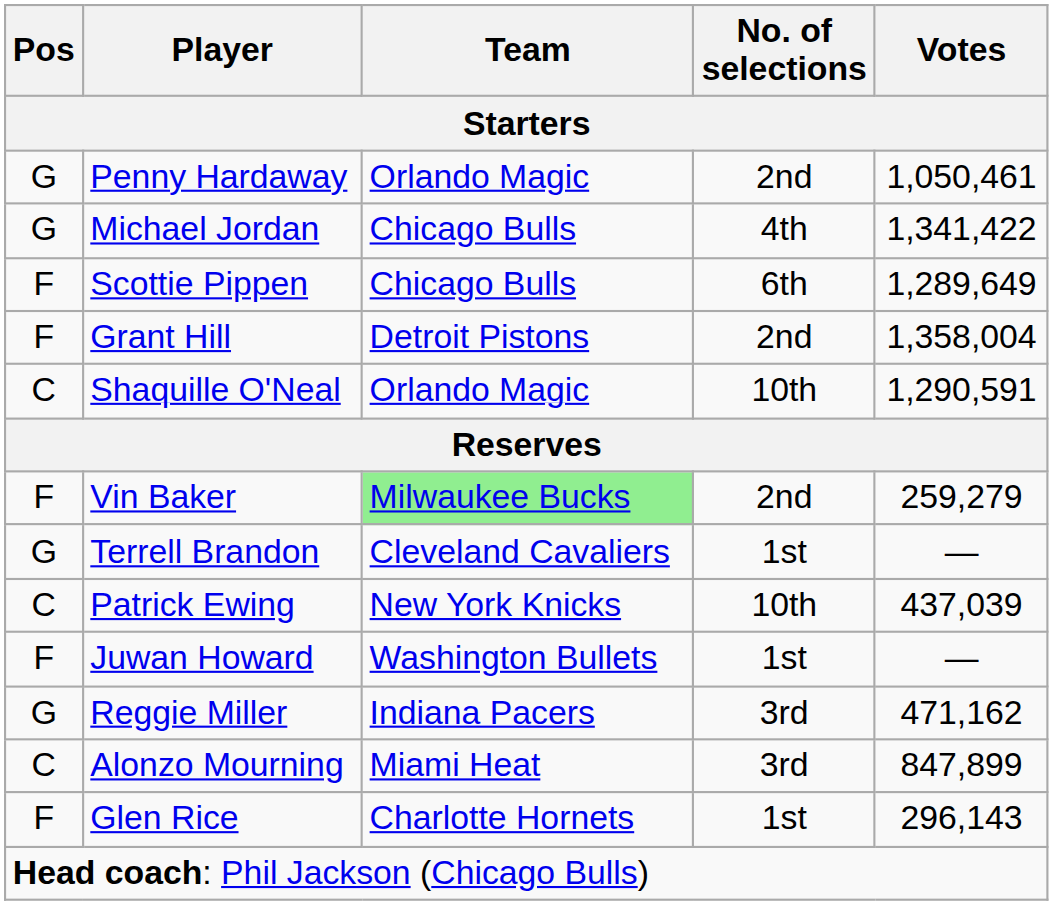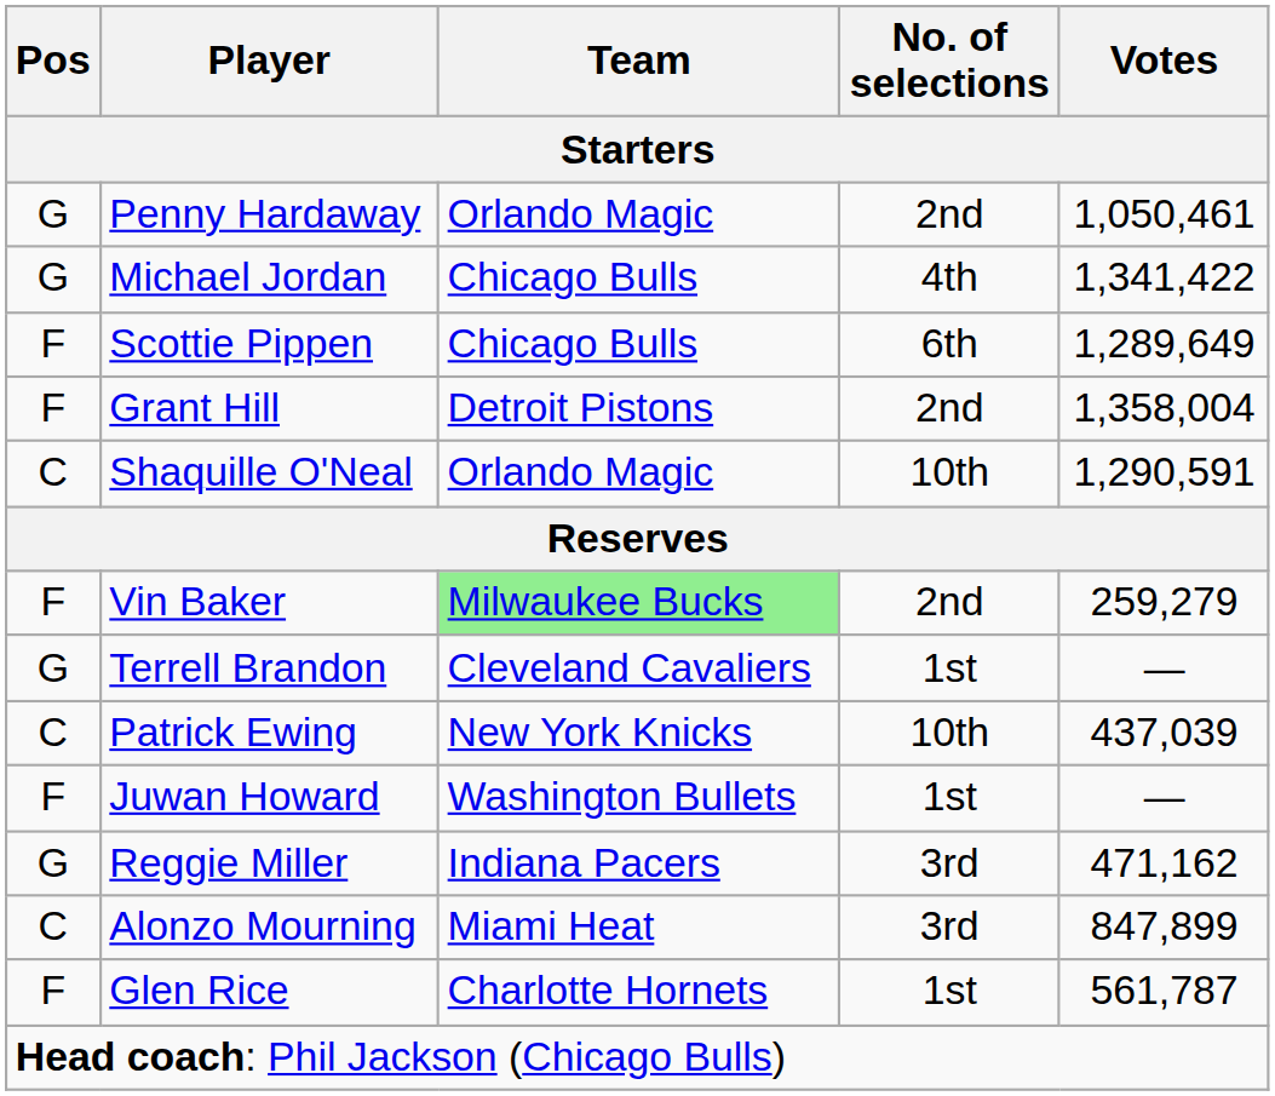 <table class="wikitable" style="text-align:center">
 <tr>
 <th scope="col" style="width:25px;">Pos</th>
 <th scope="col" style="width:125px;">Player</th>
 <th scope="col" style="width:150px;">Team</th>
 <th scope="col" style="width:75px;">No. of selections</th>
 <th scope="col" style="width:75px;">Votes</th>
 </tr>
 <tr>
 <th scope="col" colspan="5">Starters</th>
 </tr>
 <tr>
 <td>G</td>
 <td style="text-align:left"><a href='#'>Penny Hardaway</a></td>
 <td style="text-align:left"><a href='#'>Orlando Magic</a></td>
 <td>2nd</td>
 <td>1,050,461</td>
 </tr>
 <tr>
 <td>G</td>
 <td style="text-align:left"><a href='#'>Michael Jordan</a></td>
 <td style="text-align:left"><a href='#'>Chicago Bulls</a></td>
 <td>4th</td>
 <td>1,341,422</td>
 </tr>
 <tr>
 <td>F</td>
 <td style="text-align:left"><a href='#'>Scottie Pippen</a></td>
 <td style="text-align:left"><a href='#'>Chicago Bulls</a></td>
 <td>6th</td>
 <td>1,289,649</td>
 </tr>
 <tr>
 <td>F</td>
 <td style="text-align:left"><a href='#'>Grant Hill</a></td>
 <td style="text-align:left"><a href='#'>Detroit Pistons</a></td>
 <td>2nd</td>
 <td>1,358,004</td>
 </tr>
 <tr>
 <td>C</td>
 <td style="text-align:left"><a href='#'>Shaquille O'Neal</a></td>
 <td style="text-align:left"><a href='#'>Orlando Magic</a></td>
 <td>10th</td>
 <td>1,290,591</td>
 </tr>
 <tr>
 <th scope="col" colspan="5">Reserves</th>
 </tr>
 <tr>
 <td>F</td>
 <td style="text-align:left"><a href='#'>Vin Baker</a></td>
 <td style="background: lightgreen; text-align:left"><a href='#'>Milwaukee Bucks</a></td>
 <td>2nd</td>
 <td>259,279</td>
 </tr>
 <tr>
 <td>G</td>
 <td style="text-align:left"><a href='#'>Terrell Brandon</a></td>
 <td style="text-align:left"><a href='#'>Cleveland Cavaliers</a></td>
 <td>1st</td>
 <td>—</td>
 </tr>
 <tr>
 <td>C</td>
 <td style="text-align:left"><a href='#'>Patrick Ewing</a></td>
 <td style="text-align:left"><a href='#'>New York Knicks</a></td>
 <td>10th</td>
 <td>437,039</td>
 </tr>
 <tr>
 <td>F</td>
 <td style="text-align:left"><a href='#'>Juwan Howard</a></td>
 <td style="text-align:left"><a href='#'>Washington Bullets</a></td>
 <td>1st</td>
 <td>—</td>
 </tr>
 <tr>
 <td>G</td>
 <td style="text-align:left"><a href='#'>Reggie Miller</a></td>
 <td style="text-align:left"><a href='#'>Indiana Pacers</a></td>
 <td>3rd</td>
 <td>471,162</td>
 </tr>
 <tr>
 <td>C</td>
 <td style="text-align:left"><a href='#'>Alonzo Mourning</a></td>
 <td style="text-align:left"><a href='#'>Miami Heat</a></td>
 <td>3rd</td>
 <td>847,899</td>
 </tr>
 <tr>
 <td>F</td>
 <td style="text-align:left"><a href='#'>Glen Rice</a></td>
 <td style="text-align:left"><a href='#'>Charlotte Hornets</a></td>
 <td>1st</td>
-<td>296,143</td>
+<td>561,787</td>
 </tr>
 <tr>
 <td style="text-align:left" colspan="5"><strong>Head coach</strong>: <a href='#'>Phil Jackson</a> (<a href='#'>Chicago Bulls</a>)</td>
 </tr>
 </table>
